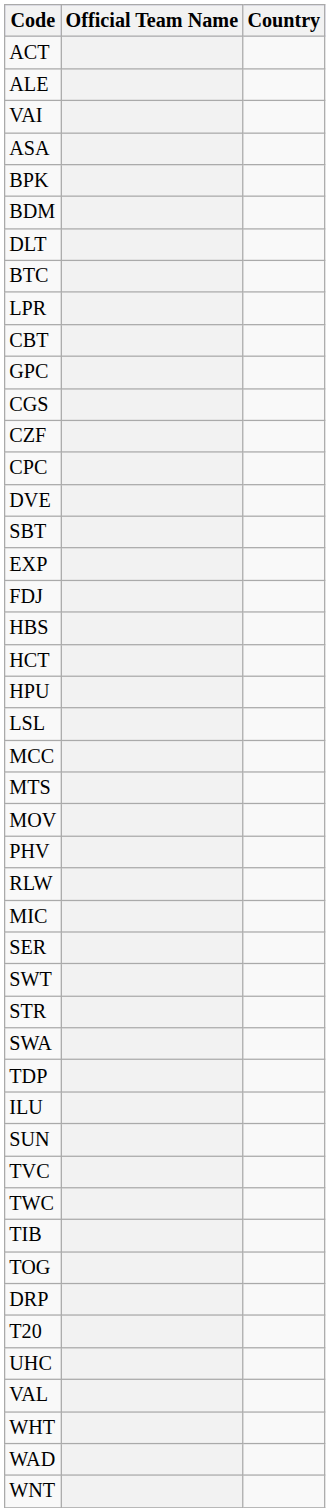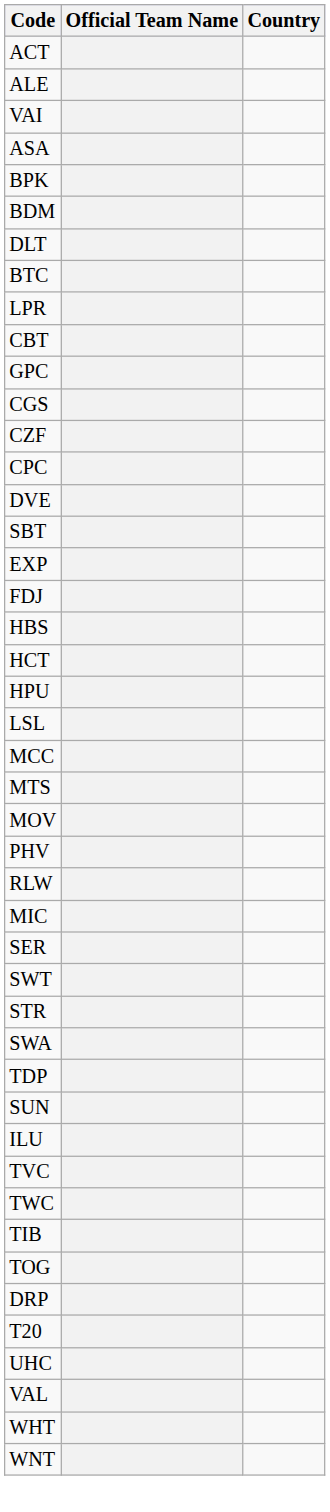 <table class="wikitable sortable plainrowheaders">
 <tr style="background:#ccccff;">
 <th scope="col">Code</th>
 <th scope="col">Official Team Name</th>
 <th scope="col">Country</th>
 </tr>
 <tr>
 <td>ACT</td>
 <th scope="row"></th>
 <td></td>
 </tr>
 <tr>
 <td>ALE</td>
 <th scope="row"></th>
 <td></td>
 </tr>
 <tr>
 <td>VAI</td>
 <th scope="row"></th>
 <td></td>
 </tr>
 <tr>
 <td>ASA</td>
 <th scope="row"></th>
 <td></td>
 </tr>
 <tr>
 <td>BPK</td>
 <th scope="row"></th>
 <td></td>
 </tr>
 <tr>
 <td>BDM</td>
 <th scope="row"></th>
 <td></td>
 </tr>
 <tr>
 <td>DLT</td>
 <th scope="row"></th>
 <td></td>
 </tr>
 <tr>
 <td>BTC</td>
 <th scope="row"></th>
 <td></td>
 </tr>
 <tr>
 <td>LPR</td>
 <th scope="row"></th>
 <td></td>
 </tr>
 <tr>
 <td>CBT</td>
 <th scope="row"></th>
 <td></td>
 </tr>
 <tr>
 <td>GPC</td>
 <th scope="row"></th>
 <td></td>
 </tr>
 <tr>
 <td>CGS</td>
 <th scope="row"></th>
 <td></td>
 </tr>
 <tr>
 <td>CZF</td>
 <th scope="row"></th>
 <td></td>
 </tr>
 <tr>
 <td>CPC</td>
 <th scope="row"></th>
 <td></td>
 </tr>
 <tr>
 <td>DVE</td>
 <th scope="row"></th>
 <td></td>
 </tr>
 <tr>
 <td>SBT</td>
 <th scope="row"></th>
 <td></td>
 </tr>
 <tr>
 <td>EXP</td>
 <th scope="row"></th>
 <td></td>
 </tr>
 <tr>
 <td>FDJ</td>
 <th scope="row"></th>
 <td></td>
 </tr>
 <tr>
 <td>HBS</td>
 <th scope="row"></th>
 <td></td>
 </tr>
 <tr>
 <td>HCT</td>
 <th scope="row"></th>
 <td></td>
 </tr>
 <tr>
 <td>HPU</td>
 <th scope="row"></th>
 <td></td>
 </tr>
 <tr>
 <td>LSL</td>
 <th scope="row"></th>
 <td></td>
 </tr>
 <tr>
 <td>MCC</td>
 <th scope="row"></th>
 <td></td>
 </tr>
 <tr>
 <td>MTS</td>
 <th scope="row"></th>
 <td></td>
 </tr>
 <tr>
 <td>MOV</td>
 <th scope="row"></th>
 <td></td>
 </tr>
 <tr>
 <td>PHV</td>
 <th scope="row"></th>
 <td></td>
 </tr>
 <tr>
 <td>RLW</td>
 <th scope="row"></th>
 <td></td>
 </tr>
 <tr>
 <td>MIC</td>
 <th scope="row"></th>
 <td></td>
 </tr>
 <tr>
 <td>SER</td>
 <th scope="row"></th>
 <td></td>
 </tr>
 <tr>
 <td>SWT</td>
 <th scope="row"></th>
 <td></td>
 </tr>
 <tr>
 <td>STR</td>
 <th scope="row"></th>
 <td></td>
 </tr>
 <tr>
 <td>SWA</td>
 <th scope="row"></th>
 <td></td>
 </tr>
 <tr>
 <td>TDP</td>
 <th scope="row"></th>
 <td></td>
 </tr>
 <tr>
-<td>ILU</td>
+<td>SUN</td>
 <th scope="row"></th>
 <td></td>
 </tr>
 <tr>
-<td>SUN</td>
+<td>ILU</td>
 <th scope="row"></th>
 <td></td>
 </tr>
 <tr>
 <td>TVC</td>
 <th scope="row"></th>
 <td></td>
 </tr>
 <tr>
 <td>TWC</td>
 <th scope="row"></th>
 <td></td>
 </tr>
 <tr>
 <td>TIB</td>
 <th scope="row"></th>
 <td></td>
 </tr>
 <tr>
 <td>TOG</td>
 <th scope="row"></th>
 <td></td>
 </tr>
 <tr>
 <td>DRP</td>
 <th scope="row"></th>
 <td></td>
 </tr>
 <tr>
 <td>T20</td>
 <th scope="row"></th>
 <td></td>
 </tr>
 <tr>
 <td>UHC</td>
 <th scope="row"></th>
 <td></td>
 </tr>
 <tr>
 <td>VAL</td>
 <th scope="row"></th>
 <td></td>
 </tr>
 <tr>
 <td>WHT</td>
 <th scope="row"></th>
 <td></td>
 </tr>
 <tr>
-<td>WAD</td>
-<th scope="row"></th>
-<td></td>
-</tr>
-<tr>
 <td>WNT</td>
 <th scope="row"></th>
 <td></td>
 </tr>
 </table>
